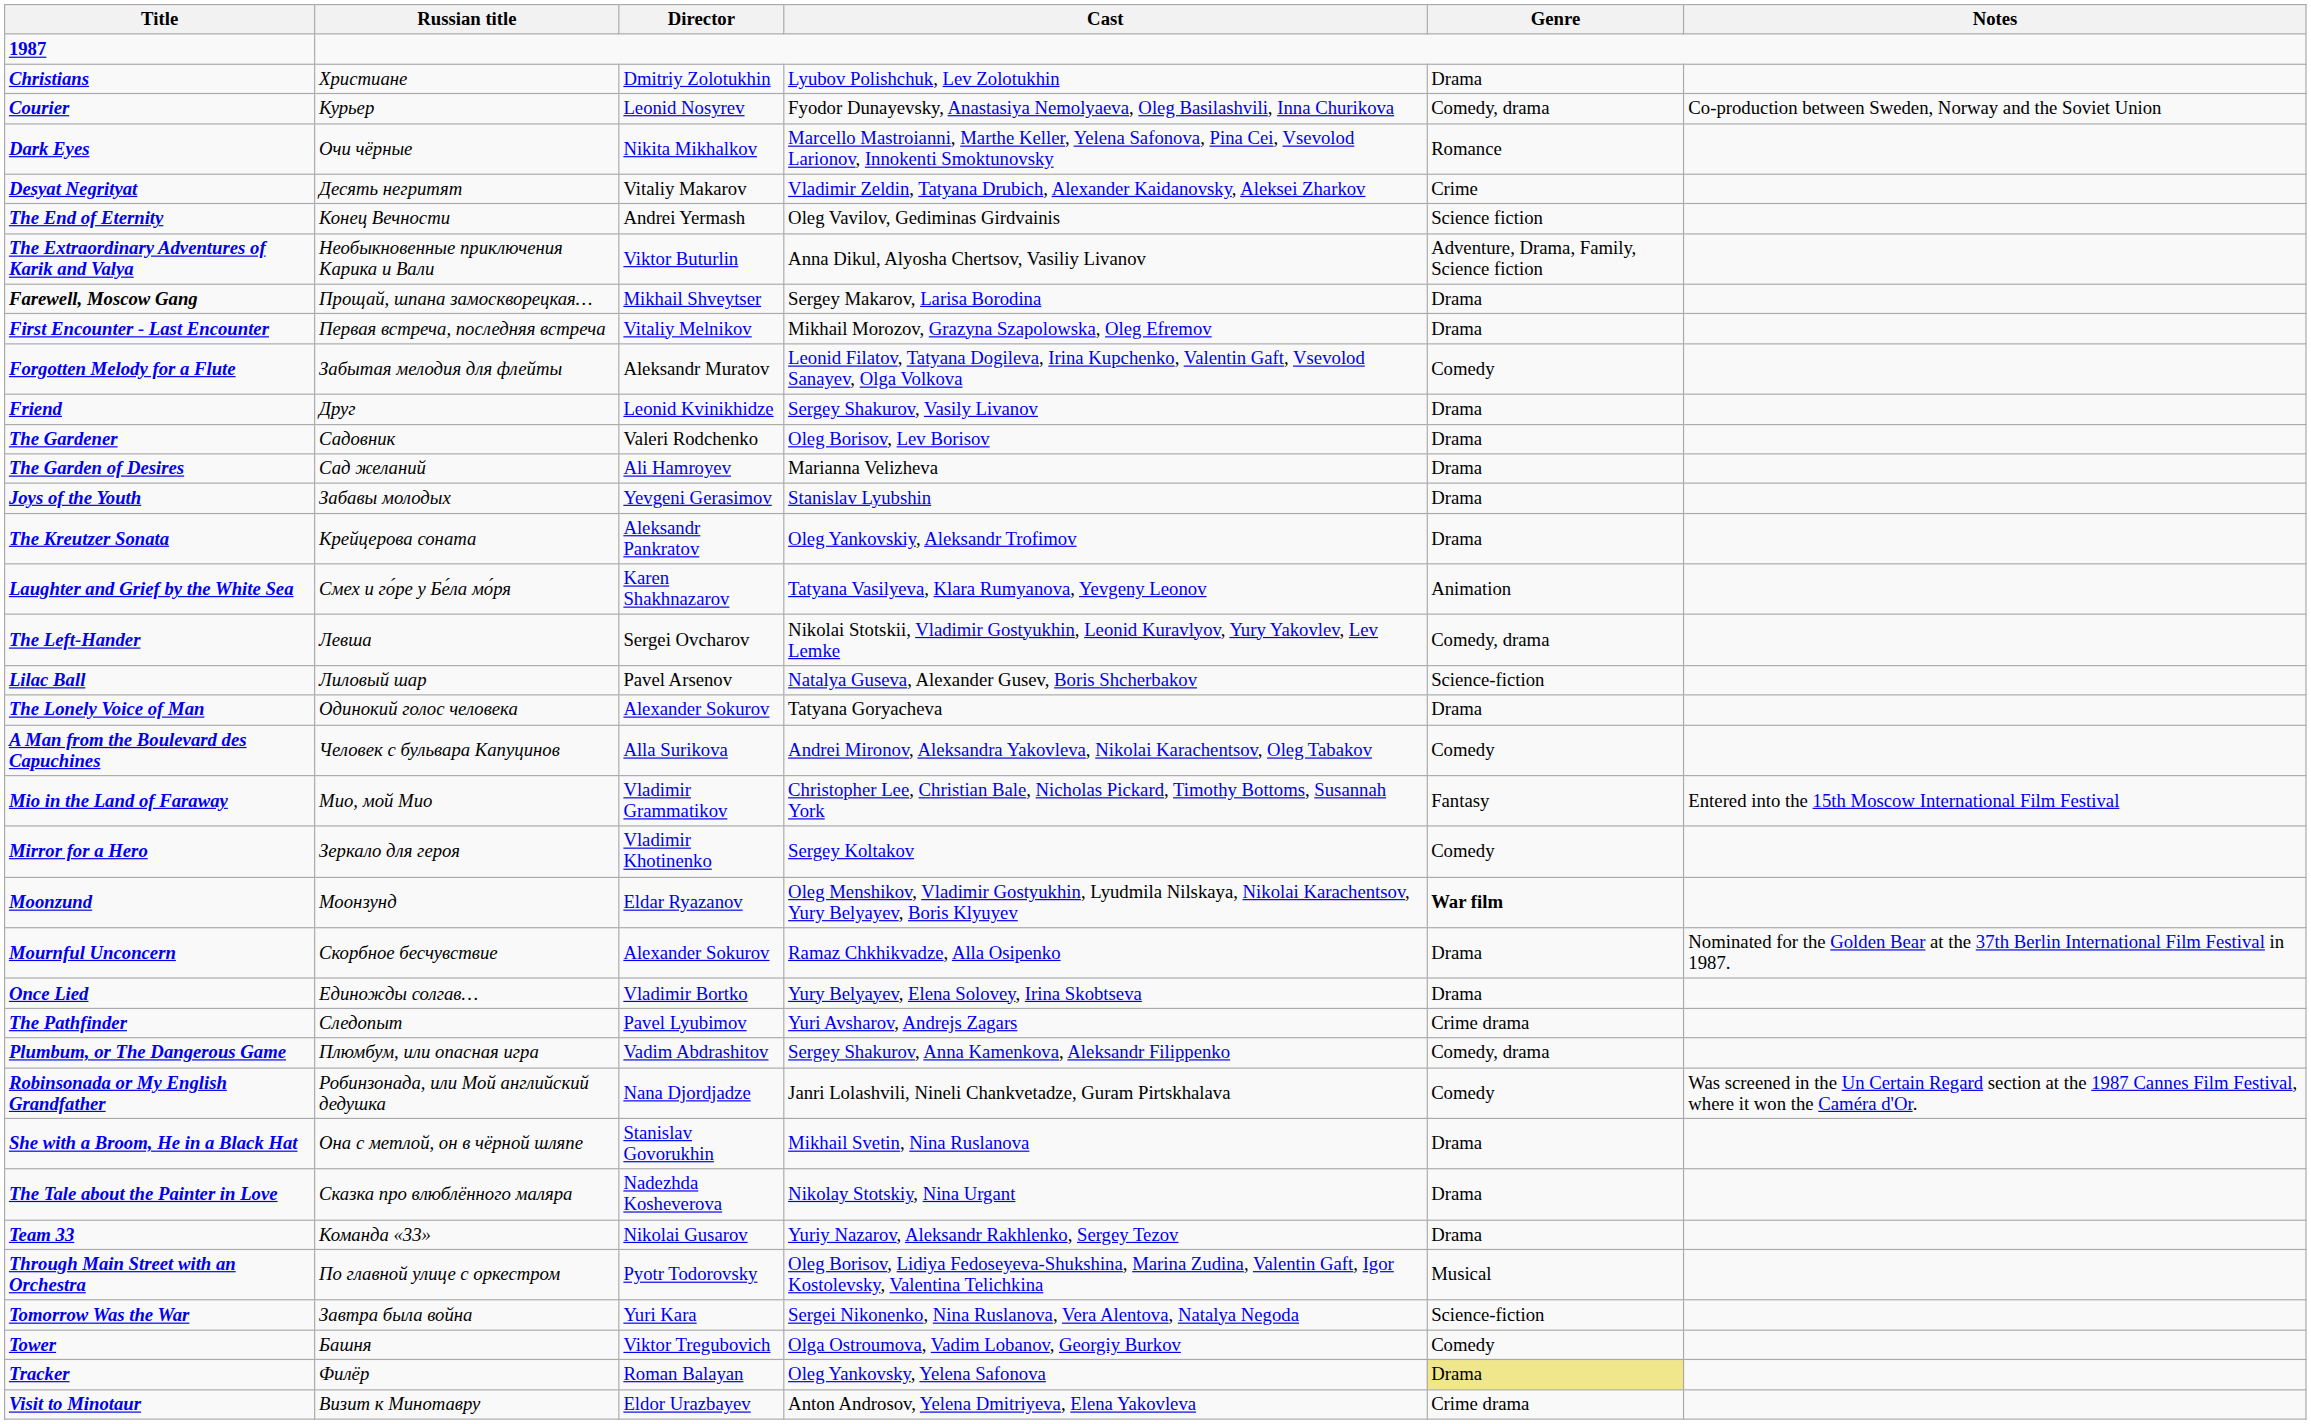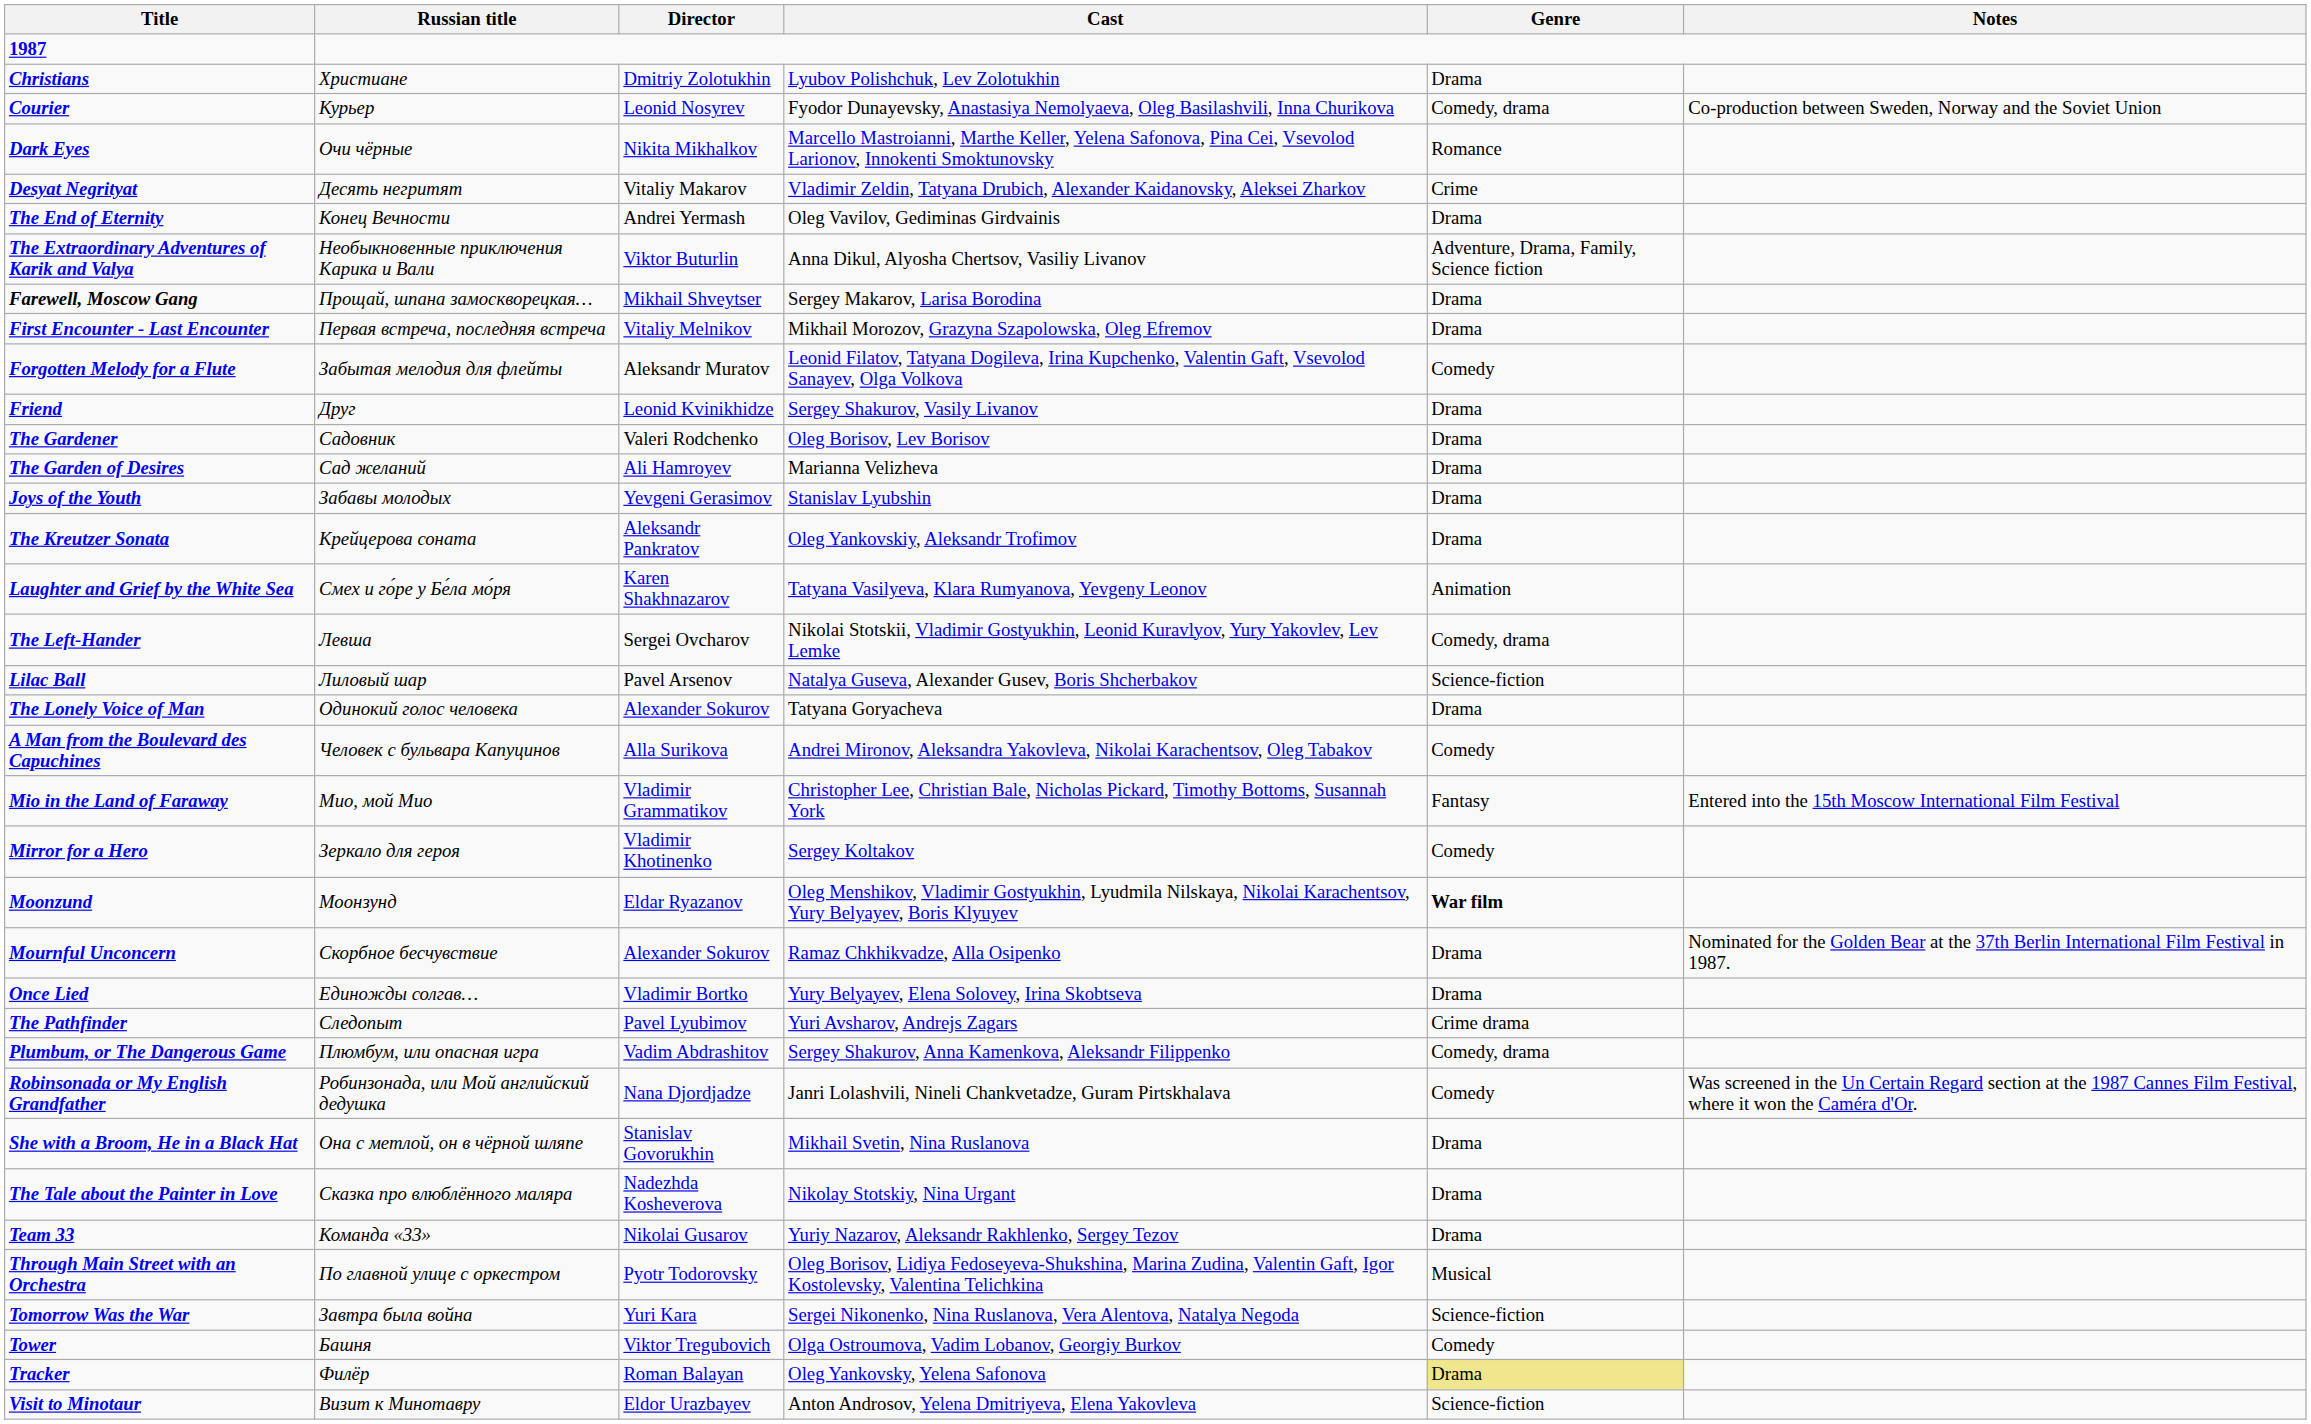 <table class="wikitable">
 <tr>
 <th>Title</th>
 <th>Russian title</th>
 <th>Director</th>
 <th>Cast</th>
 <th>Genre</th>
 <th>Notes</th>
 </tr>
 <tr>
 <td><strong><a href='#'>1987</a></strong></td>
 </tr>
 <tr>
 <td><strong><em><a href='#'>Christians</a></em></strong></td>
 <td><em>Христиане</em></td>
 <td><a href='#'>Dmitriy Zolotukhin</a></td>
 <td><a href='#'>Lyubov Polishchuk</a>, <a href='#'>Lev Zolotukhin</a></td>
 <td>Drama</td>
 <td></td>
 </tr>
 <tr>
 <td><strong><em><a href='#'>Courier</a></em></strong></td>
 <td><em>Курьер</em></td>
 <td><a href='#'>Leonid Nosyrev</a></td>
 <td>Fyodor Dunayevsky, <a href='#'>Anastasiya Nemolyaeva</a>, <a href='#'>Oleg Basilashvili</a>, <a href='#'>Inna Churikova</a></td>
 <td>Comedy, drama</td>
 <td>Co-production between Sweden, Norway and the Soviet Union</td>
 </tr>
 <tr>
 <td><strong><em><a href='#'>Dark Eyes</a></em></strong></td>
 <td><em>Очи чёрные</em></td>
 <td><a href='#'>Nikita Mikhalkov</a></td>
 <td><a href='#'>Marcello Mastroianni</a>, <a href='#'>Marthe Keller</a>, <a href='#'>Yelena Safonova</a>, <a href='#'>Pina Cei</a>, <a href='#'>Vsevolod Larionov</a>, <a href='#'>Innokenti Smoktunovsky</a></td>
 <td>Romance</td>
 <td></td>
 </tr>
 <tr>
 <td><strong><em><a href='#'>Desyat Negrityat</a></em></strong></td>
 <td><em>Десять негритят</em></td>
 <td>Vitaliy Makarov</td>
 <td><a href='#'>Vladimir Zeldin</a>, <a href='#'>Tatyana Drubich</a>, <a href='#'>Alexander Kaidanovsky</a>, <a href='#'>Aleksei Zharkov</a></td>
 <td>Crime</td>
 <td></td>
 </tr>
 <tr>
 <td><strong><em><a href='#'>The End of Eternity</a></em></strong></td>
 <td><em>Конец Вечности</em></td>
 <td>Andrei Yermash</td>
 <td>Oleg Vavilov, Gediminas Girdvainis</td>
-<td>Science fiction</td>
+<td>Drama</td>
 <td></td>
 </tr>
 <tr>
 <td><strong><em><a href='#'>The Extraordinary Adventures of Karik and Valya</a></em></strong></td>
 <td><em>Необыкновенные приключения Карика и Вали</em></td>
 <td><a href='#'>Viktor Buturlin</a></td>
 <td>Anna Dikul, Alyosha Chertsov, Vasiliy Livanov</td>
 <td>Adventure, Drama, Family, Science fiction</td>
 <td></td>
 </tr>
 <tr>
 <td><strong><em>Farewell, Moscow Gang</em></strong></td>
 <td><em>Прощай, шпана замоскворецкая…</em></td>
 <td><a href='#'>Mikhail Shveytser</a></td>
 <td>Sergey Makarov, <a href='#'>Larisa Borodina</a></td>
 <td>Drama</td>
 <td></td>
 </tr>
 <tr>
 <td><strong><em><a href='#'>First Encounter - Last Encounter</a></em></strong></td>
 <td><em>Первая встреча, последняя встреча</em></td>
 <td><a href='#'>Vitaliy Melnikov</a></td>
 <td>Mikhail Morozov, <a href='#'>Grazyna Szapolowska</a>, <a href='#'>Oleg Efremov</a></td>
 <td>Drama</td>
 <td></td>
 </tr>
 <tr>
 <td><strong><em><a href='#'>Forgotten Melody for a Flute</a></em></strong></td>
 <td><em>Забытая мелодия для флейты</em></td>
 <td>Aleksandr Muratov</td>
 <td><a href='#'>Leonid Filatov</a>, <a href='#'>Tatyana Dogileva</a>, <a href='#'>Irina Kupchenko</a>, <a href='#'>Valentin Gaft</a>, <a href='#'>Vsevolod Sanayev</a>, <a href='#'>Olga Volkova</a></td>
 <td>Comedy</td>
 <td></td>
 </tr>
 <tr>
 <td><strong><em><a href='#'>Friend</a></em></strong></td>
 <td><em>Друг</em></td>
 <td><a href='#'>Leonid Kvinikhidze</a></td>
 <td><a href='#'>Sergey Shakurov</a>, <a href='#'>Vasily Livanov</a></td>
 <td>Drama</td>
 <td></td>
 </tr>
 <tr>
 <td><strong><em><a href='#'>The Gardener</a></em></strong></td>
 <td><em>Садовник</em></td>
 <td>Valeri Rodchenko</td>
 <td><a href='#'>Oleg Borisov</a>, <a href='#'>Lev Borisov</a></td>
 <td>Drama</td>
 <td></td>
 </tr>
 <tr>
 <td><strong><em><a href='#'>The Garden of Desires</a></em></strong></td>
 <td><em>Сад желаний</em></td>
 <td><a href='#'>Ali Hamroyev</a></td>
 <td>Marianna Velizheva</td>
 <td>Drama</td>
 <td></td>
 </tr>
 <tr>
 <td><strong><em><a href='#'>Joys of the Youth</a></em></strong></td>
 <td><em>Забавы молодых</em></td>
 <td><a href='#'>Yevgeni Gerasimov</a></td>
 <td><a href='#'>Stanislav Lyubshin</a></td>
 <td>Drama</td>
 <td></td>
 </tr>
 <tr>
 <td><strong><em><a href='#'>The Kreutzer Sonata</a></em></strong></td>
 <td><em>Крейцерова соната</em></td>
 <td><a href='#'>Aleksandr Pankratov</a></td>
 <td><a href='#'>Oleg Yankovskiy</a>, <a href='#'>Aleksandr Trofimov</a></td>
 <td>Drama</td>
 <td></td>
 </tr>
 <tr>
 <td><strong><em><a href='#'>Laughter and Grief by the White Sea</a></em></strong></td>
 <td><em>Смех и го́ре у Бе́ла мо́ря</em></td>
 <td><a href='#'>Karen Shakhnazarov</a></td>
 <td><a href='#'>Tatyana Vasilyeva</a>, <a href='#'>Klara Rumyanova</a>, <a href='#'>Yevgeny Leonov</a></td>
 <td>Animation</td>
 <td></td>
 </tr>
 <tr>
 <td><strong><em><a href='#'>The Left-Hander</a></em></strong></td>
 <td><em>Левша</em></td>
 <td>Sergei Ovcharov</td>
 <td>Nikolai Stotskii, <a href='#'>Vladimir Gostyukhin</a>, <a href='#'>Leonid Kuravlyov</a>, <a href='#'>Yury Yakovlev</a>, <a href='#'>Lev Lemke</a></td>
 <td>Comedy, drama</td>
 <td></td>
 </tr>
 <tr>
 <td><strong><em><a href='#'>Lilac Ball</a></em></strong></td>
 <td><em>Лиловый шар</em></td>
 <td>Pavel Arsenov</td>
 <td><a href='#'>Natalya Guseva</a>, Alexander Gusev, <a href='#'>Boris Shcherbakov</a></td>
 <td>Science-fiction</td>
 <td></td>
 </tr>
 <tr>
 <td><strong><em><a href='#'>The Lonely Voice of Man</a></em></strong></td>
 <td><em>Одинокий голос человека</em></td>
 <td><a href='#'>Alexander Sokurov</a></td>
 <td>Tatyana Goryacheva</td>
 <td>Drama</td>
 <td></td>
 </tr>
 <tr>
 <td><strong><em><a href='#'>A Man from the Boulevard des Capuchines</a></em></strong></td>
 <td><em>Человек с бульвара Капуцинов</em></td>
 <td><a href='#'>Alla Surikova</a></td>
 <td><a href='#'>Andrei Mironov</a>, <a href='#'>Aleksandra Yakovleva</a>, <a href='#'>Nikolai Karachentsov</a>, <a href='#'>Oleg Tabakov</a></td>
 <td>Comedy</td>
 <td></td>
 </tr>
 <tr>
 <td><strong><em><a href='#'>Mio in the Land of Faraway</a></em></strong></td>
 <td><em>Мио, мой Мио</em></td>
 <td><a href='#'>Vladimir Grammatikov</a></td>
 <td><a href='#'>Christopher Lee</a>, <a href='#'>Christian Bale</a>,  <a href='#'>Nicholas Pickard</a>, <a href='#'>Timothy Bottoms</a>, <a href='#'>Susannah York</a></td>
 <td>Fantasy</td>
 <td>Entered into the <a href='#'>15th Moscow International Film Festival</a></td>
 </tr>
 <tr>
 <td><strong><em><a href='#'>Mirror for a Hero</a></em></strong></td>
 <td><em>Зеркало для героя</em></td>
 <td><a href='#'>Vladimir Khotinenko</a></td>
 <td><a href='#'>Sergey Koltakov</a></td>
 <td>Comedy</td>
 <td></td>
 </tr>
 <tr>
 <td><strong><em><a href='#'>Moonzund</a></em></strong></td>
 <td><em>Моонзунд</em></td>
 <td><a href='#'>Eldar Ryazanov</a></td>
 <td><a href='#'>Oleg Menshikov</a>, <a href='#'>Vladimir Gostyukhin</a>, Lyudmila Nilskaya, <a href='#'>Nikolai Karachentsov</a>, <a href='#'>Yury Belyayev</a>, <a href='#'>Boris Klyuyev</a></td>
 <td><strong>War film</strong></td>
 <td></td>
 </tr>
 <tr>
 <td><strong><em><a href='#'>Mournful Unconcern</a></em></strong></td>
 <td><em>Скорбное бесчувствие</em></td>
 <td><a href='#'>Alexander Sokurov</a></td>
 <td><a href='#'>Ramaz Chkhikvadze</a>, <a href='#'>Alla Osipenko</a></td>
 <td>Drama</td>
 <td>Nominated for the <a href='#'>Golden Bear</a> at the <a href='#'>37th Berlin International Film Festival</a> in 1987.</td>
 </tr>
 <tr>
 <td><strong><em><a href='#'>Once Lied</a></em></strong></td>
 <td><em>Единожды солгав…</em></td>
 <td><a href='#'>Vladimir Bortko</a></td>
 <td><a href='#'>Yury Belyayev</a>, <a href='#'>Elena Solovey</a>, <a href='#'>Irina Skobtseva</a></td>
 <td>Drama</td>
 <td></td>
 </tr>
 <tr>
 <td><strong><em><a href='#'>The Pathfinder</a></em></strong></td>
 <td><em>Следопыт</em></td>
 <td><a href='#'>Pavel Lyubimov</a></td>
 <td><a href='#'>Yuri Avsharov</a>, <a href='#'>Andrejs Zagars</a></td>
 <td>Crime drama</td>
 <td></td>
 </tr>
 <tr>
 <td><strong><em><a href='#'>Plumbum, or The Dangerous Game</a></em></strong></td>
 <td><em>Плюмбум, или опасная игра</em></td>
 <td><a href='#'>Vadim Abdrashitov</a></td>
 <td><a href='#'>Sergey Shakurov</a>, <a href='#'>Anna Kamenkova</a>, <a href='#'>Aleksandr Filippenko</a></td>
 <td>Comedy, drama</td>
 <td></td>
 </tr>
 <tr>
 <td><strong><em><a href='#'>Robinsonada or My English Grandfather</a></em></strong></td>
 <td><em>Робинзонада, или Мой английский дедушка</em></td>
 <td><a href='#'>Nana Djordjadze</a></td>
 <td>Janri Lolashvili, Nineli Chankvetadze, Guram Pirtskhalava</td>
 <td>Comedy</td>
 <td>Was screened in the <a href='#'>Un Certain Regard</a> section at the <a href='#'>1987 Cannes Film Festival</a>, where it won the <a href='#'>Caméra d'Or</a>.</td>
 </tr>
 <tr>
 <td><strong><em><a href='#'>She with a Broom, He in a Black Hat</a></em></strong></td>
 <td><em>Она с метлой, он в чёрной шляпе</em></td>
 <td><a href='#'>Stanislav Govorukhin</a></td>
 <td><a href='#'>Mikhail Svetin</a>, <a href='#'>Nina Ruslanova</a></td>
 <td>Drama</td>
 <td></td>
 </tr>
 <tr>
 <td><strong><em><a href='#'>The Tale about the Painter in Love</a></em></strong></td>
 <td><em>Сказка про влюблённого маляра</em></td>
 <td><a href='#'>Nadezhda Kosheverova</a></td>
 <td><a href='#'>Nikolay Stotskiy</a>, <a href='#'>Nina Urgant</a></td>
 <td>Drama</td>
 <td></td>
 </tr>
 <tr>
 <td><strong><em><a href='#'>Team 33</a></em></strong></td>
 <td><em>Команда «33»</em></td>
 <td><a href='#'>Nikolai Gusarov</a></td>
 <td><a href='#'>Yuriy Nazarov</a>, <a href='#'>Aleksandr Rakhlenko</a>, <a href='#'>Sergey Tezov</a></td>
 <td>Drama</td>
 <td></td>
 </tr>
 <tr>
 <td><strong><em><a href='#'>Through Main Street with an Orchestra</a></em></strong></td>
 <td><em>По главной улице с оркестром</em></td>
 <td><a href='#'>Pyotr Todorovsky</a></td>
 <td><a href='#'>Oleg Borisov</a>, <a href='#'>Lidiya Fedoseyeva-Shukshina</a>, <a href='#'>Marina Zudina</a>, <a href='#'>Valentin Gaft</a>, <a href='#'>Igor Kostolevsky</a>, <a href='#'>Valentina Telichkina</a></td>
 <td>Musical</td>
 <td></td>
 </tr>
 <tr>
 <td><strong><em><a href='#'>Tomorrow Was the War</a></em></strong></td>
 <td><em>Завтра была война</em></td>
 <td><a href='#'>Yuri Kara</a></td>
 <td><a href='#'>Sergei Nikonenko</a>, <a href='#'>Nina Ruslanova</a>, <a href='#'>Vera Alentova</a>, <a href='#'>Natalya Negoda</a></td>
 <td>Science-fiction</td>
 <td></td>
 </tr>
 <tr>
 <td><strong><em><a href='#'>Tower</a></em></strong></td>
 <td><em>Башня</em></td>
 <td><a href='#'>Viktor Tregubovich</a></td>
 <td><a href='#'>Olga Ostroumova</a>, <a href='#'>Vadim Lobanov</a>, <a href='#'>Georgiy Burkov</a></td>
 <td>Comedy</td>
 <td></td>
 </tr>
 <tr>
 <td><strong><em><a href='#'>Tracker</a></em></strong></td>
 <td><em>Филёр</em></td>
 <td><a href='#'>Roman Balayan</a></td>
 <td><a href='#'>Oleg Yankovsky</a>, <a href='#'>Yelena Safonova</a></td>
 <td style="background: khaki;">Drama</td>
 <td></td>
 </tr>
 <tr>
 <td><strong><em><a href='#'>Visit to Minotaur</a></em></strong></td>
 <td><em>Визит к Минотавру</em></td>
 <td><a href='#'>Eldor Urazbayev</a></td>
 <td>Anton Androsov, <a href='#'>Yelena Dmitriyeva</a>, <a href='#'>Elena Yakovleva</a></td>
-<td>Crime drama</td>
+<td>Science-fiction</td>
 <td></td>
 </tr>
 </table>
